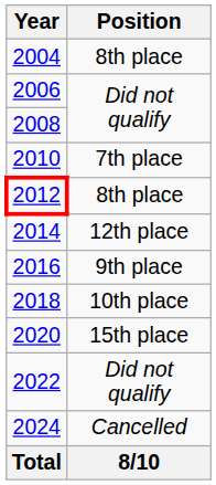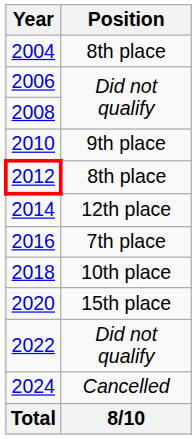 <table class="wikitable" style="text-align: center;">
 <tr>
 <th>Year</th>
 <th width="100">Position</th>
 </tr>
 <tr>
 <td> <a href='#'>2004</a></td>
 <td>8th place</td>
 </tr>
 <tr>
 <td> <a href='#'>2006</a></td>
 <td rowspan=2><em>Did not qualify</em></td>
 </tr>
 <tr>
 <td> <a href='#'>2008</a></td>
 </tr>
 <tr>
 <td> <a href='#'>2010</a></td>
-<td>7th place</td>
+<td>9th place</td>
 </tr>
 <tr>
 <td align=left style="border: 3px solid red"> <a href='#'>2012</a></td>
 <td>8th place</td>
 </tr>
 <tr>
 <td> <a href='#'>2014</a></td>
 <td>12th place</td>
 </tr>
 <tr>
 <td> <a href='#'>2016</a></td>
-<td>9th place</td>
+<td>7th place</td>
 </tr>
 <tr>
 <td> <a href='#'>2018</a></td>
 <td>10th place</td>
 </tr>
 <tr>
 <td> <a href='#'>2020</a></td>
 <td>15th place</td>
 </tr>
 <tr>
 <td> <a href='#'>2022</a></td>
 <td><em>Did not qualify</em></td>
 </tr>
 <tr>
 <td> <a href='#'>2024</a></td>
 <td><em>Cancelled</em></td>
 </tr>
 <tr>
 <th>Total</th>
 <th>8/10</th>
 </tr>
 </table>
